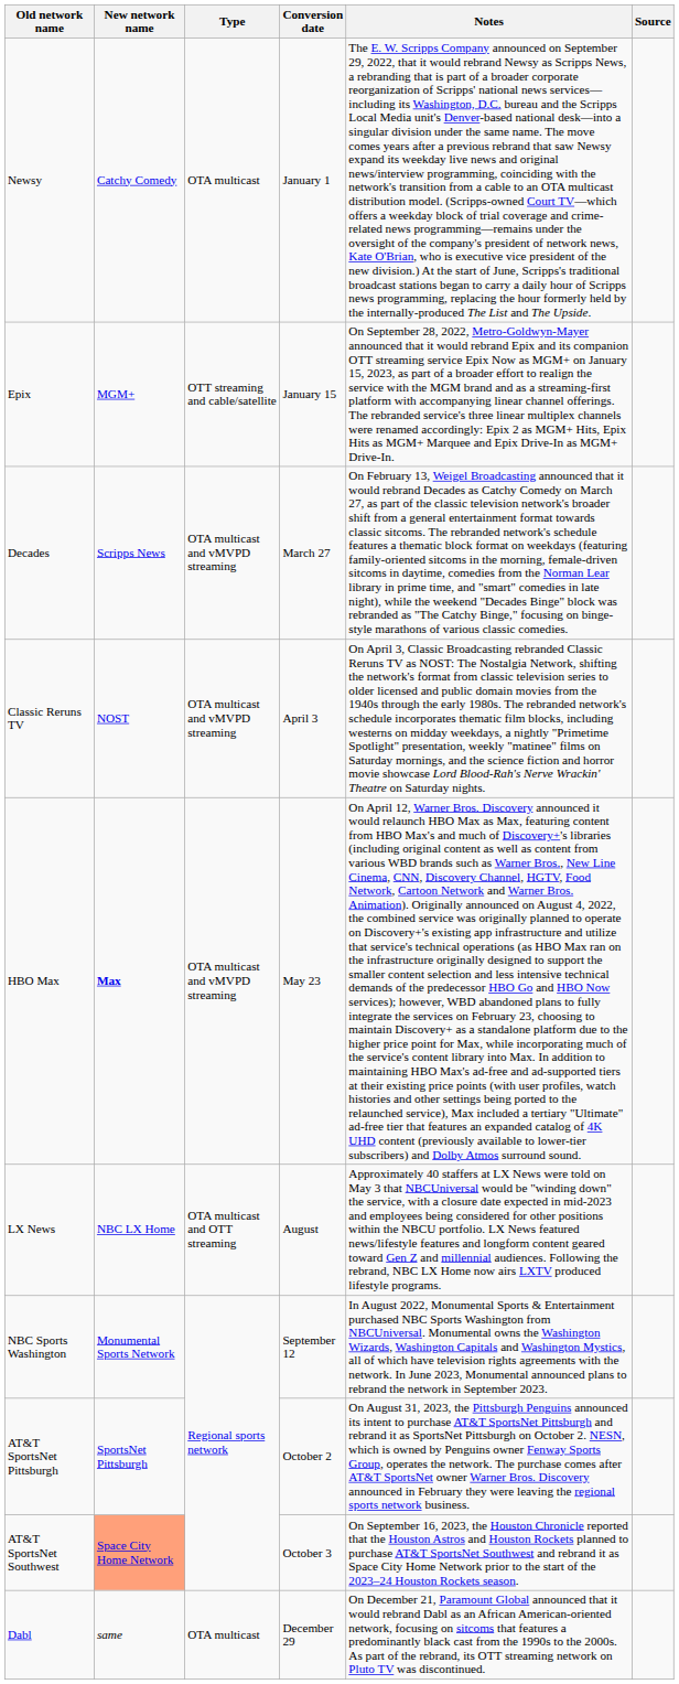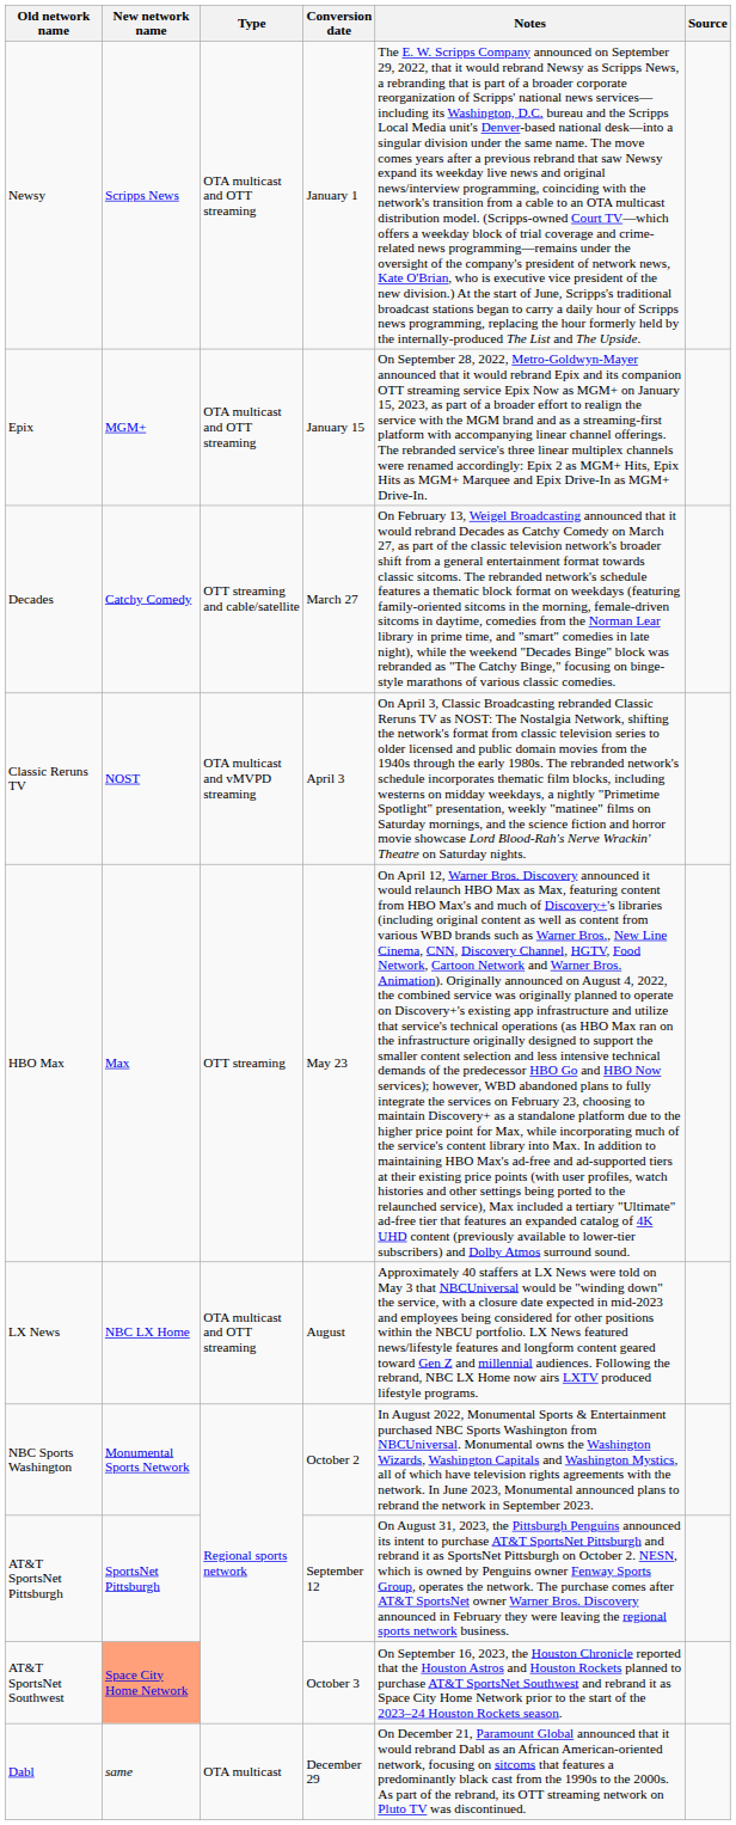 <table class="wikitable">
 <tr>
 <th style="text-align:center; width:125px">Old network<br>name</th>
 <th style="text-align:center; width:125px">New network<br>name</th>
 <th style="text-align:center; width:130px">Type</th>
 <th style="text-align:center; width:60px">Conversion date</th>
 <th style="text-align:center; width:500px">Notes</th>
 <th style="text-align:center; width:30px">Source</th>
 </tr>
 <tr>
 <td>Newsy</td>
-<td><a href='#'>Catchy Comedy</a></td>
-<td>OTA multicast</td>
+<td><a href='#'>Scripps News</a></td>
+<td>OTA multicast and OTT streaming</td>
 <td>January 1</td>
 <td>The <a href='#'>E. W. Scripps Company</a> announced on September 29, 2022, that it would rebrand Newsy as Scripps News, a rebranding that is part of a broader corporate reorganization of Scripps' national news services—including its <a href='#'>Washington, D.C.</a> bureau and the Scripps Local Media unit's <a href='#'>Denver</a>-based national desk—into a singular division under the same name. The move comes  years after a previous rebrand that saw Newsy expand its weekday live news and original news/interview programming, coinciding with the network's transition from a cable to an OTA multicast distribution model. (Scripps-owned <a href='#'>Court TV</a>—which offers a weekday block of trial coverage and crime-related news programming—remains under the oversight of the company's president of network news, <a href='#'>Kate O'Brian</a>, who is executive vice president of the new division.) At the start of June, Scripps's traditional broadcast stations began to carry a daily hour of Scripps news programming, replacing the hour formerly held by the internally-produced <em>The List</em> and <em>The Upside</em>.</td>
 <td></td>
 </tr>
 <tr>
 <td>Epix</td>
 <td><a href='#'>MGM+</a></td>
-<td>OTT streaming and cable/satellite</td>
+<td>OTA multicast and OTT streaming</td>
 <td>January 15</td>
 <td>On September 28, 2022, <a href='#'>Metro-Goldwyn-Mayer</a> announced that it would rebrand Epix and its companion OTT streaming service Epix Now as MGM+ on January 15, 2023, as part of a broader effort to realign the service with the MGM brand and as a streaming-first platform with accompanying linear channel offerings. The rebranded service's three linear multiplex channels were renamed accordingly: Epix 2 as MGM+ Hits, Epix Hits as MGM+ Marquee and Epix Drive-In as MGM+ Drive-In.</td>
 <td></td>
 </tr>
 <tr>
 <td>Decades</td>
-<td><a href='#'>Scripps News</a></td>
-<td>OTA multicast and vMVPD streaming</td>
+<td><a href='#'>Catchy Comedy</a></td>
+<td>OTT streaming and cable/satellite</td>
 <td>March 27</td>
 <td>On February 13, <a href='#'>Weigel Broadcasting</a> announced that it would rebrand Decades as Catchy Comedy on March 27, as part of the classic television network's broader shift from a general entertainment format towards classic sitcoms. The rebranded network's schedule features a thematic block format on weekdays (featuring family-oriented sitcoms in the morning, female-driven sitcoms in daytime, comedies from the <a href='#'>Norman Lear</a> library in prime time, and "smart" comedies in late night), while the weekend "Decades Binge" block was rebranded as "The Catchy Binge," focusing on binge-style marathons of various classic comedies.</td>
 <td></td>
 </tr>
 <tr>
 <td>Classic Reruns TV</td>
 <td><a href='#'>NOST</a></td>
 <td>OTA multicast and vMVPD streaming</td>
 <td>April 3</td>
 <td>On April 3, Classic Broadcasting rebranded Classic Reruns TV as NOST:  The Nostalgia Network, shifting the network's format from classic television series to older licensed and public domain movies from the 1940s through the early 1980s. The rebranded network's schedule incorporates thematic film blocks, including westerns on midday weekdays, a nightly "Primetime Spotlight" presentation, weekly "matinee" films on Saturday mornings, and the science fiction and horror movie showcase <em>Lord Blood-Rah's Nerve Wrackin' Theatre</em> on Saturday nights.</td>
 <td></td>
 </tr>
 <tr>
 <td>HBO Max</td>
-<td><strong><a href='#'>Max</a></strong></td>
-<td>OTA multicast and vMVPD streaming</td>
+<td><a href='#'>Max</a></td>
+<td>OTT streaming</td>
 <td>May 23</td>
 <td>On April 12, <a href='#'>Warner Bros. Discovery</a> announced it would relaunch HBO Max as Max, featuring content from HBO Max's and much of <a href='#'>Discovery+</a>'s libraries (including original content as well as content from various WBD brands such as <a href='#'>Warner Bros.</a>, <a href='#'>New Line Cinema</a>, <a href='#'>CNN</a>, <a href='#'>Discovery Channel</a>, <a href='#'>HGTV</a>, <a href='#'>Food Network</a>, <a href='#'>Cartoon Network</a> and <a href='#'>Warner Bros. Animation</a>). Originally announced on August 4, 2022, the combined service was originally planned to operate on Discovery+'s existing app infrastructure and utilize that service's technical operations (as HBO Max ran on the infrastructure originally designed to support the smaller content selection and less intensive technical demands of the predecessor <a href='#'>HBO Go</a> and <a href='#'>HBO Now</a> services); however, WBD abandoned plans to fully integrate the services on February 23, choosing to maintain Discovery+ as a standalone platform due to the higher price point for Max, while incorporating much of the service's content library into Max. In addition to maintaining HBO Max's ad-free and ad-supported tiers at their existing price points (with user profiles, watch histories and other settings being ported to the relaunched service), Max included a tertiary "Ultimate" ad-free tier that features an expanded catalog of <a href='#'>4K UHD</a> content (previously available to lower-tier subscribers) and <a href='#'>Dolby Atmos</a> surround sound.</td>
 <td><br><br></td>
 </tr>
 <tr>
 <td>LX News</td>
 <td><a href='#'>NBC LX Home</a></td>
 <td>OTA multicast and OTT streaming</td>
 <td>August</td>
 <td>Approximately 40 staffers at LX News were told on May 3 that <a href='#'>NBCUniversal</a> would be "winding down" the service, with a closure date expected in mid-2023 and employees being considered for other positions within the NBCU portfolio. LX News featured news/lifestyle features and longform content geared toward <a href='#'>Gen Z</a> and <a href='#'>millennial</a> audiences. Following the rebrand, NBC LX Home now airs <a href='#'>LXTV</a> produced lifestyle programs.</td>
 <td></td>
 </tr>
 <tr>
 <td>NBC Sports Washington</td>
 <td><a href='#'>Monumental Sports Network</a></td>
 <td rowspan=3><a href='#'>Regional sports network</a></td>
-<td>September 12</td>
+<td>October 2</td>
 <td>In August 2022, Monumental Sports & Entertainment purchased NBC Sports Washington from <a href='#'>NBCUniversal</a>. Monumental owns the <a href='#'>Washington Wizards</a>, <a href='#'>Washington Capitals</a> and <a href='#'>Washington Mystics</a>, all of which have television rights agreements with the network. In June 2023, Monumental announced plans to rebrand the network in September 2023.</td>
 <td></td>
 </tr>
 <tr>
 <td>AT&T SportsNet Pittsburgh</td>
 <td><a href='#'>SportsNet Pittsburgh</a></td>
-<td>October 2</td>
+<td>September 12</td>
 <td>On August 31, 2023, the <a href='#'>Pittsburgh Penguins</a> announced its intent to purchase <a href='#'>AT&T SportsNet Pittsburgh</a> and rebrand it as SportsNet Pittsburgh on October 2. <a href='#'>NESN</a>, which is owned by Penguins owner <a href='#'>Fenway Sports Group</a>, operates the network. The purchase comes after <a href='#'>AT&T SportsNet</a> owner <a href='#'>Warner Bros. Discovery</a> announced in February they were leaving the <a href='#'>regional sports network</a> business.</td>
 <td></td>
 </tr>
 <tr>
 <td>AT&T SportsNet Southwest</td>
 <td style="background: lightsalmon;"><a href='#'>Space City Home Network</a></td>
 <td>October 3</td>
 <td>On September 16, 2023, the <a href='#'>Houston Chronicle</a> reported that the <a href='#'>Houston Astros</a> and <a href='#'>Houston Rockets</a> planned to purchase <a href='#'>AT&T SportsNet Southwest</a> and rebrand it as Space City Home Network prior to the start of the <a href='#'>2023–24 Houston Rockets season</a>.</td>
 <td></td>
 </tr>
 <tr>
 <td><a href='#'>Dabl</a></td>
 <td><em>same</em></td>
 <td>OTA multicast</td>
 <td>December 29</td>
 <td>On December 21, <a href='#'>Paramount Global</a> announced that it would rebrand Dabl as an African American-oriented network, focusing on <a href='#'>sitcoms</a> that features a predominantly black cast from the 1990s to the 2000s. As part of the rebrand, its OTT streaming network on <a href='#'>Pluto TV</a> was discontinued.</td>
 <td></td>
 </tr>
 </table>
